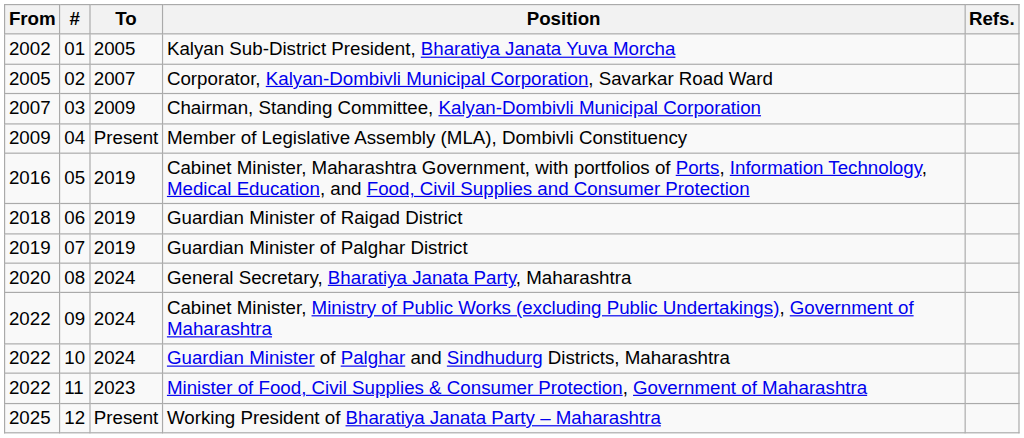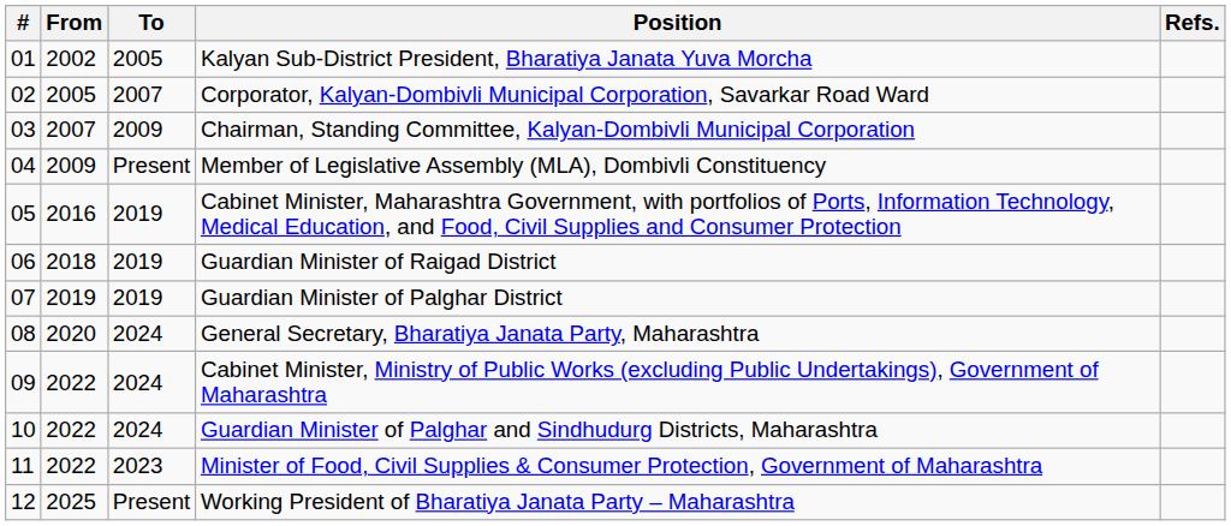 <table class="wikitable sortable">
 <tr>
+<th>#</th>
 <th>From</th>
-<th>#</th>
 <th>To</th>
 <th>Position</th>
 <th>Refs.</th>
 </tr>
 <tr>
+<td>01</td>
 <td>2002</td>
-<td>01</td>
 <td>2005</td>
 <td>Kalyan Sub-District President, <a href='#'>Bharatiya Janata Yuva Morcha</a></td>
 <td></td>
 </tr>
 <tr>
+<td>02</td>
 <td>2005</td>
-<td>02</td>
 <td>2007</td>
 <td>Corporator, <a href='#'>Kalyan-Dombivli Municipal Corporation</a>, Savarkar Road Ward</td>
 <td></td>
 </tr>
 <tr>
+<td>03</td>
 <td>2007</td>
-<td>03</td>
 <td>2009</td>
 <td>Chairman, Standing Committee, <a href='#'>Kalyan-Dombivli Municipal Corporation</a></td>
 <td></td>
 </tr>
 <tr>
+<td>04</td>
 <td>2009</td>
-<td>04</td>
 <td>Present</td>
 <td>Member of Legislative Assembly (MLA), Dombivli Constituency</td>
 <td></td>
 </tr>
 <tr>
+<td>05</td>
 <td>2016</td>
-<td>05</td>
 <td>2019</td>
 <td>Cabinet Minister, Maharashtra Government, with portfolios of <a href='#'>Ports</a>, <a href='#'>Information Technology</a>, <a href='#'>Medical Education</a>, and <a href='#'>Food, Civil Supplies and Consumer Protection</a></td>
 <td></td>
 </tr>
 <tr>
+<td>06</td>
 <td>2018</td>
-<td>06</td>
 <td>2019</td>
 <td>Guardian Minister of Raigad District</td>
 <td></td>
 </tr>
 <tr>
+<td>07</td>
 <td>2019</td>
-<td>07</td>
 <td>2019</td>
 <td>Guardian Minister of Palghar District</td>
 <td></td>
 </tr>
 <tr>
+<td>08</td>
 <td>2020</td>
-<td>08</td>
 <td>2024</td>
 <td>General Secretary, <a href='#'>Bharatiya Janata Party</a>, Maharashtra</td>
 <td></td>
 </tr>
 <tr>
+<td>09</td>
 <td>2022</td>
-<td>09</td>
 <td>2024</td>
 <td>Cabinet Minister, <a href='#'>Ministry of Public Works (excluding Public Undertakings)</a>, <a href='#'>Government of Maharashtra</a></td>
 <td></td>
 </tr>
 <tr>
+<td>10</td>
 <td>2022</td>
-<td>10</td>
 <td>2024</td>
 <td><a href='#'>Guardian Minister</a> of <a href='#'>Palghar</a> and <a href='#'>Sindhudurg</a> Districts, Maharashtra</td>
 <td></td>
 </tr>
 <tr>
+<td>11</td>
 <td>2022</td>
-<td>11</td>
 <td>2023</td>
 <td><a href='#'>Minister of Food, Civil Supplies & Consumer Protection</a>, <a href='#'>Government of Maharashtra</a></td>
 <td></td>
 </tr>
 <tr>
+<td>12</td>
 <td>2025</td>
-<td>12</td>
 <td>Present</td>
 <td>Working President of <a href='#'>Bharatiya Janata Party – Maharashtra</a></td>
 <td></td>
 </tr>
 </table>
